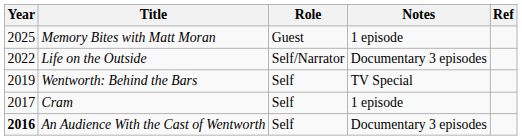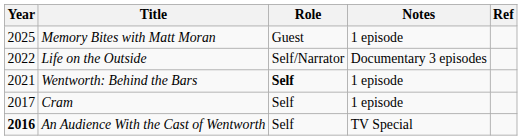 <table class="wikitable">
 <tr>
 <th>Year</th>
 <th>Title</th>
 <th>Role</th>
 <th>Notes</th>
 <th>Ref</th>
 </tr>
 <tr>
 <td>2025</td>
 <td><em>Memory Bites with Matt Moran</em></td>
 <td>Guest</td>
 <td>1 episode</td>
 <td></td>
 </tr>
 <tr>
 <td>2022</td>
 <td><em>Life on the Outside</em></td>
 <td>Self/Narrator</td>
 <td>Documentary 3 episodes</td>
 <td></td>
 </tr>
 <tr>
-<td>2019</td>
+<td>2021</td>
 <td><em>Wentworth: Behind the Bars</em></td>
-<td>Self</td>
-<td>TV Special</td>
+<td><strong>Self</strong></td>
+<td>1 episode</td>
 <td></td>
 </tr>
 <tr>
 <td>2017</td>
 <td><em>Cram</em></td>
 <td>Self</td>
 <td>1 episode</td>
 <td></td>
 </tr>
 <tr>
 <td><strong>2016</strong></td>
 <td><em>An Audience With the Cast of Wentworth</em></td>
 <td>Self</td>
-<td>Documentary 3 episodes</td>
+<td>TV Special</td>
 <td></td>
 </tr>
 </table>
